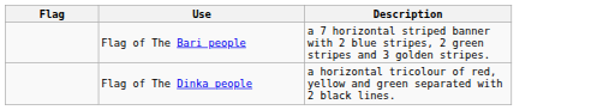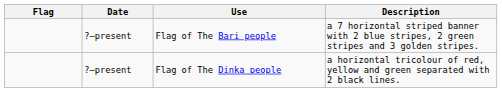 <table class="wikitable">
 <tr>
 <th style="width:110px;">Flag</th>
+<th style="width:100px;">Date</th>
 <th style="width:250px;">Use</th>
 <th style="width:250px;">Description</th>
 </tr>
 <tr>
 <td></td>
+<td>?–present</td>
 <td>Flag of The <a href='#'>Bari people</a></td>
 <td>a 7 horizontal striped banner with 2 blue stripes, 2 green stripes and 3 golden stripes.</td>
 </tr>
 <tr>
 <td></td>
+<td>?–present</td>
 <td>Flag of The <a href='#'>Dinka people</a></td>
 <td>a horizontal tricolour of red, yellow and green separated with 2 black lines.</td>
 </tr>
 </table>
